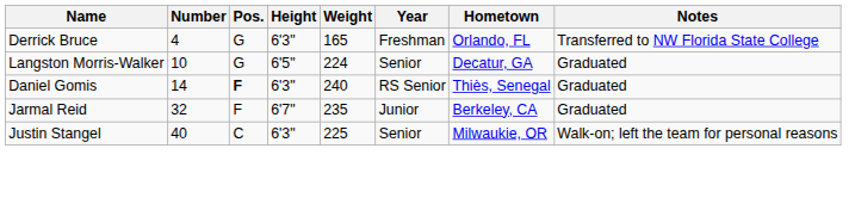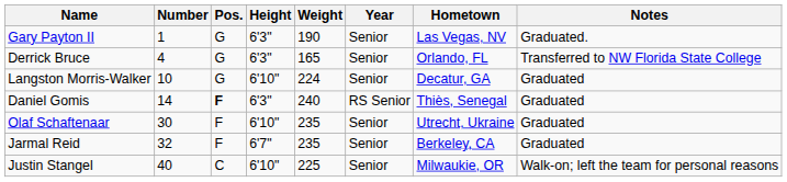 <table class="wikitable sortable" border="1">
 <tr>
 <th>Name</th>
 <th>Number</th>
 <th>Pos.</th>
 <th>Height</th>
 <th>Weight</th>
 <th>Year</th>
 <th>Hometown</th>
 <th class="unsortable">Notes</th>
 </tr>
 <tr>
+<td><a href='#'>Gary Payton II</a></td>
+<td>1</td>
+<td>G</td>
+<td>6'3"</td>
+<td>190</td>
+<td>Senior</td>
+<td><a href='#'>Las Vegas, NV</a></td>
+<td>Graduated.</td>
+</tr>
+<tr>
 <td>Derrick Bruce</td>
 <td>4</td>
 <td>G</td>
 <td>6'3"</td>
 <td>165</td>
-<td>Freshman</td>
+<td>Senior</td>
 <td><a href='#'>Orlando, FL</a></td>
 <td>Transferred to <a href='#'>NW Florida State College</a></td>
 </tr>
 <tr>
 <td>Langston Morris-Walker</td>
 <td>10</td>
 <td>G</td>
-<td>6'5"</td>
+<td>6'10"</td>
 <td>224</td>
 <td>Senior</td>
 <td><a href='#'>Decatur, GA</a></td>
 <td>Graduated</td>
 </tr>
 <tr>
 <td>Daniel Gomis</td>
 <td>14</td>
 <td><strong>F</strong></td>
 <td>6'3"</td>
 <td>240</td>
 <td>RS Senior</td>
 <td><a href='#'>Thiès, Senegal</a></td>
 <td>Graduated</td>
 </tr>
 <tr>
+<td><a href='#'>Olaf Schaftenaar</a></td>
+<td>30</td>
+<td>F</td>
+<td>6'10"</td>
+<td>235</td>
+<td>Senior</td>
+<td><a href='#'>Utrecht, Ukraine</a></td>
+<td>Graduated</td>
+</tr>
+<tr>
 <td>Jarmal Reid</td>
 <td>32</td>
 <td>F</td>
 <td>6'7"</td>
 <td>235</td>
-<td>Junior</td>
+<td>Senior</td>
 <td><a href='#'>Berkeley, CA</a></td>
 <td>Graduated</td>
 </tr>
 <tr>
 <td>Justin Stangel</td>
 <td>40</td>
 <td>C</td>
-<td>6'3"</td>
+<td>6'10"</td>
 <td>225</td>
 <td>Senior</td>
 <td><a href='#'>Milwaukie, OR</a></td>
 <td>Walk-on; left the team for personal reasons</td>
 </tr>
 </table>
